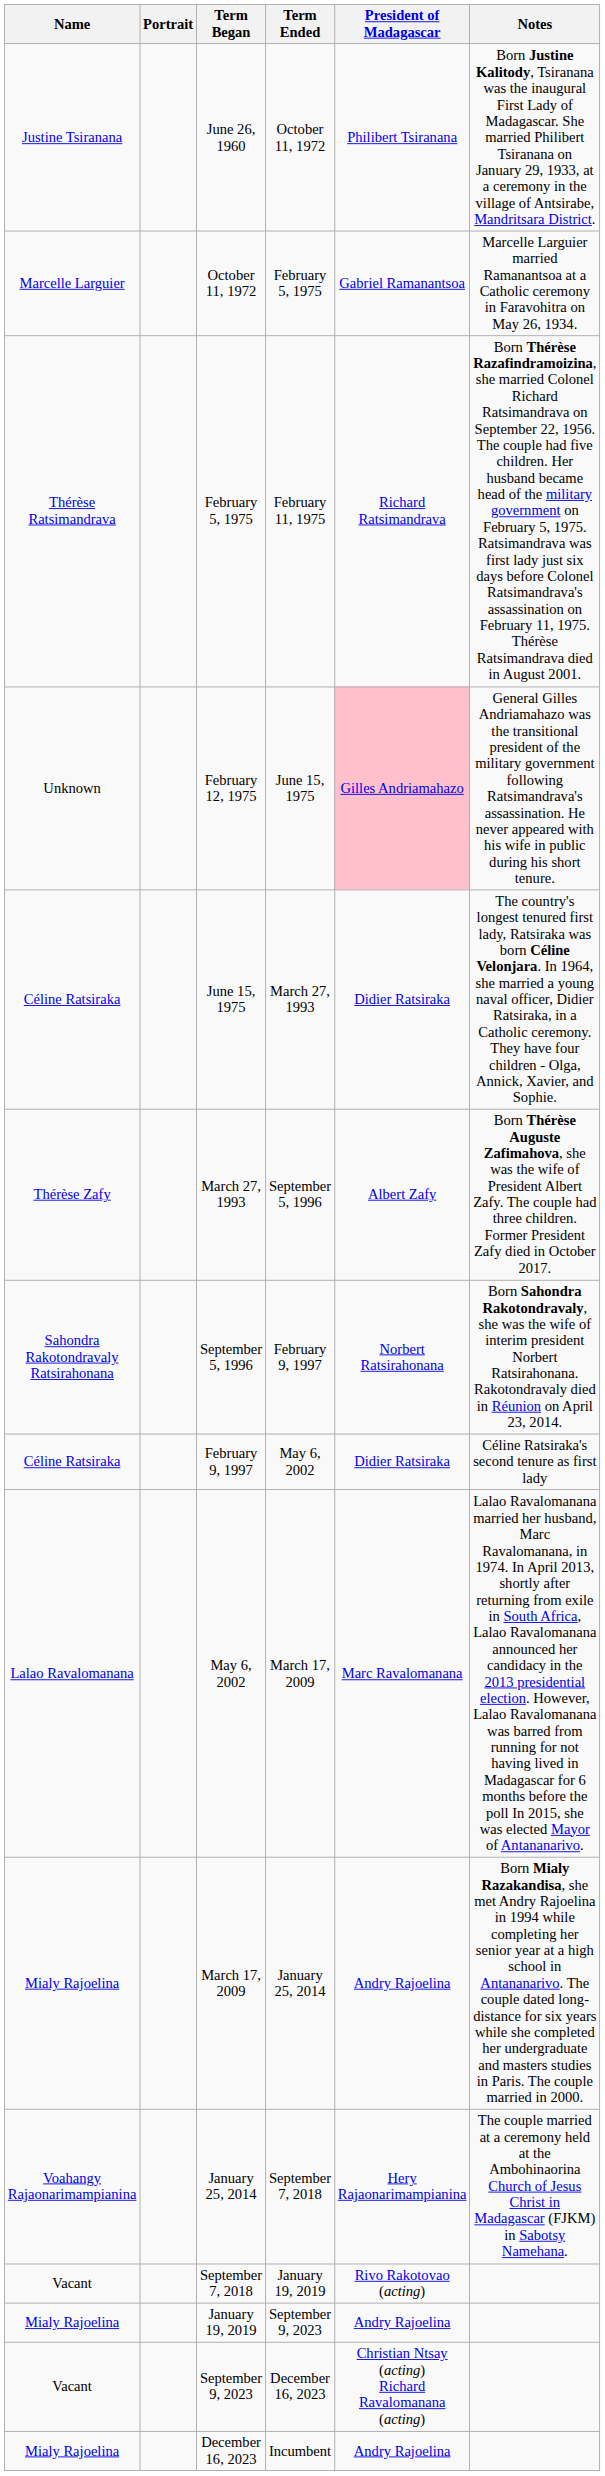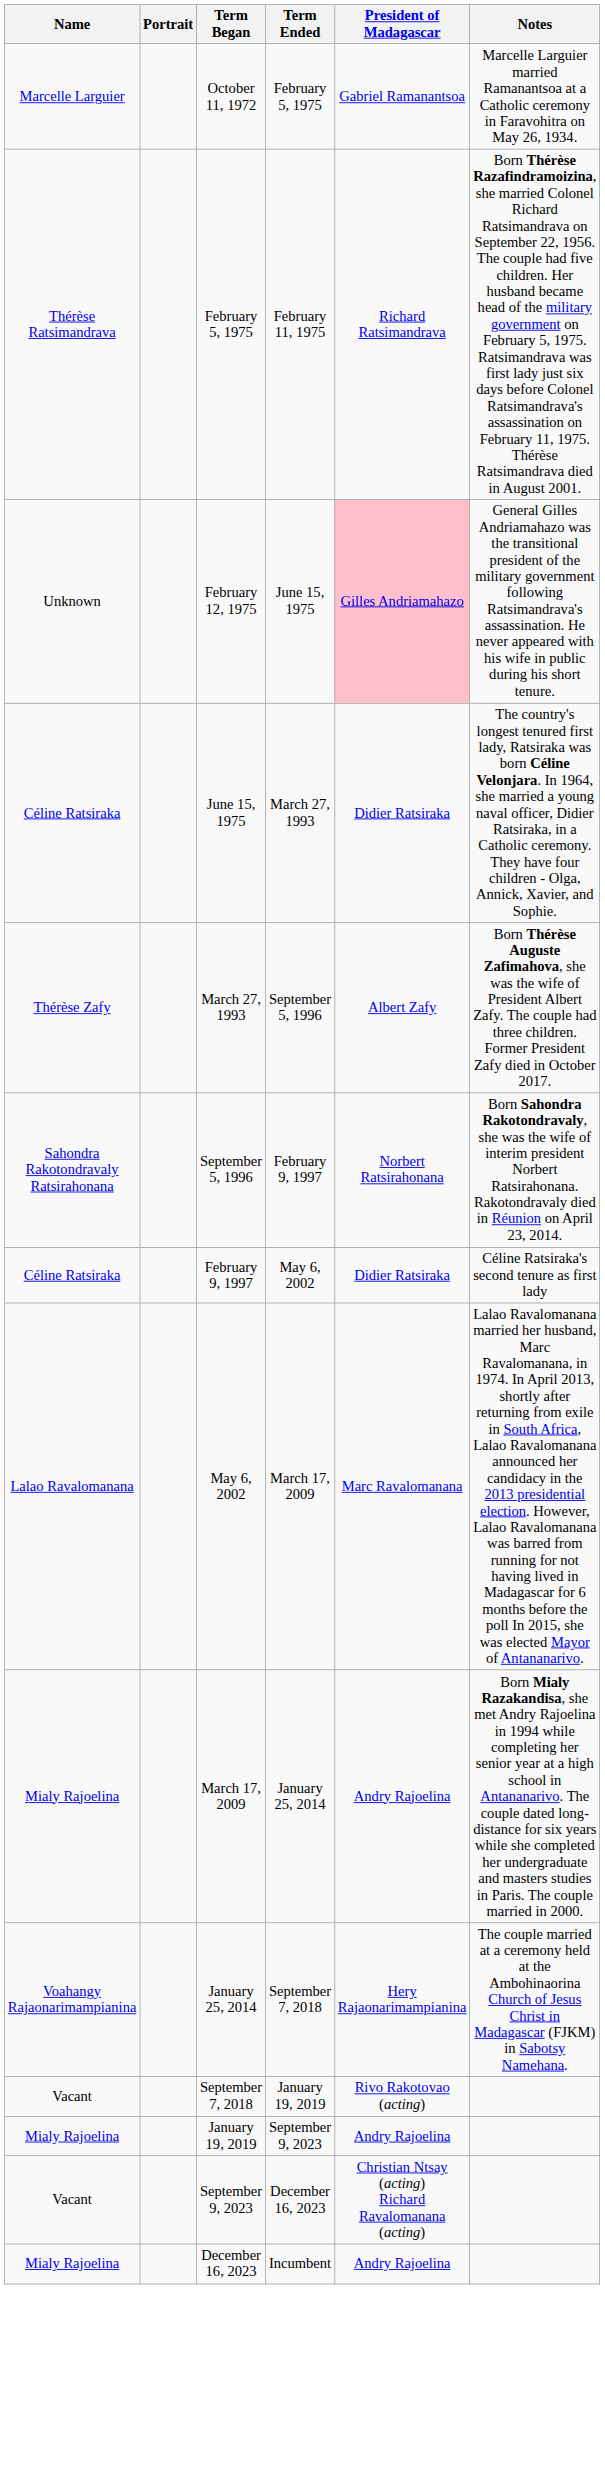 <table class="wikitable" style="text-align:center">
 <tr>
 <th>Name</th>
 <th>Portrait</th>
 <th>Term Began</th>
 <th>Term Ended</th>
 <th><a href='#'>President of Madagascar</a></th>
 <th>Notes</th>
-</tr>
-<tr>
-<td><a href='#'>Justine Tsiranana</a></td>
-<td></td>
-<td>June 26, 1960</td>
-<td>October 11, 1972</td>
-<td><a href='#'>Philibert Tsiranana</a></td>
-<td>Born <strong>Justine Kalitody</strong>, Tsiranana was the inaugural First Lady of Madagascar. She married Philibert Tsiranana on January 29, 1933, at a ceremony in the village of Antsirabe, <a href='#'>Mandritsara District</a>.</td>
 </tr>
 <tr>
 <td><a href='#'>Marcelle Larguier</a></td>
 <td></td>
 <td>October 11, 1972</td>
 <td>February 5, 1975</td>
 <td><a href='#'>Gabriel Ramanantsoa</a></td>
 <td>Marcelle Larguier married Ramanantsoa at a Catholic ceremony in Faravohitra on May 26, 1934.</td>
 </tr>
 <tr>
 <td><a href='#'>Thérèse Ratsimandrava</a></td>
 <td></td>
 <td>February 5, 1975</td>
 <td>February 11, 1975</td>
 <td><a href='#'>Richard Ratsimandrava</a></td>
 <td>Born <strong>Thérèse Razafindramoizina</strong>, she married Colonel Richard Ratsimandrava on September 22, 1956. The couple had five children. Her husband became head of the <a href='#'>military government</a> on February 5, 1975. Ratsimandrava was first lady just six days before Colonel Ratsimandrava's assassination on February 11, 1975. Thérèse Ratsimandrava died in August 2001.</td>
 </tr>
 <tr>
 <td>Unknown</td>
 <td></td>
 <td>February 12, 1975</td>
 <td>June 15, 1975</td>
 <td style="background: pink;"><a href='#'>Gilles Andriamahazo</a></td>
 <td>General Gilles Andriamahazo was the transitional president of the military government following Ratsimandrava's assassination. He never appeared with his wife in public during his short tenure.</td>
 </tr>
 <tr>
 <td><a href='#'>Céline Ratsiraka</a></td>
 <td></td>
 <td>June 15, 1975</td>
 <td>March 27, 1993</td>
 <td><a href='#'>Didier Ratsiraka</a></td>
 <td>The country's longest tenured first lady, Ratsiraka was born <strong>Céline Velonjara</strong>. In 1964, she married a young naval officer, Didier Ratsiraka, in a Catholic ceremony. They have four children - Olga, Annick, Xavier, and Sophie.</td>
 </tr>
 <tr>
 <td><a href='#'>Thérèse Zafy</a></td>
 <td></td>
 <td>March 27, 1993</td>
 <td>September 5, 1996</td>
 <td><a href='#'>Albert Zafy</a></td>
 <td>Born <strong>Thérèse Auguste Zafimahova</strong>, she was the wife of President Albert Zafy. The couple had three children. Former President Zafy died in October 2017.</td>
 </tr>
 <tr>
 <td><a href='#'>Sahondra Rakotondravaly Ratsirahonana</a></td>
 <td></td>
 <td>September 5, 1996</td>
 <td>February 9, 1997</td>
 <td><a href='#'>Norbert Ratsirahonana</a></td>
 <td>Born <strong>Sahondra Rakotondravaly</strong>, she was the wife of interim president Norbert Ratsirahonana. Rakotondravaly died in <a href='#'>Réunion</a> on April 23, 2014.</td>
 </tr>
 <tr>
 <td><a href='#'>Céline Ratsiraka</a></td>
 <td></td>
 <td>February 9, 1997</td>
 <td>May 6, 2002</td>
 <td><a href='#'>Didier Ratsiraka</a></td>
 <td>Céline Ratsiraka's second tenure as first lady</td>
 </tr>
 <tr>
 <td><a href='#'>Lalao Ravalomanana</a></td>
 <td></td>
 <td>May 6, 2002</td>
 <td>March 17, 2009</td>
 <td><a href='#'>Marc Ravalomanana</a></td>
 <td>Lalao Ravalomanana married her husband, Marc Ravalomanana, in 1974. In April 2013, shortly after returning from exile in <a href='#'>South Africa</a>, Lalao Ravalomanana announced her candidacy in the <a href='#'>2013 presidential election</a>. However, Lalao Ravalomanana was barred from running for not having lived in Madagascar for 6 months before the poll In 2015, she was elected <a href='#'>Mayor</a> of <a href='#'>Antananarivo</a>.</td>
 </tr>
 <tr>
 <td><a href='#'>Mialy Rajoelina</a></td>
 <td></td>
 <td>March 17, 2009</td>
 <td>January 25, 2014</td>
 <td><a href='#'>Andry Rajoelina</a></td>
 <td>Born <strong>Mialy Razakandisa</strong>, she met Andry Rajoelina in 1994 while completing her senior year at a high school in <a href='#'>Antananarivo</a>. The couple dated long-distance for six years while she completed her undergraduate and masters studies in Paris. The couple married in 2000.</td>
 </tr>
 <tr>
 <td><a href='#'>Voahangy Rajaonarimampianina</a></td>
 <td></td>
 <td>January 25, 2014</td>
 <td>September 7, 2018</td>
 <td><a href='#'>Hery Rajaonarimampianina</a></td>
 <td>The couple married at a ceremony held at the Ambohinaorina <a href='#'>Church of Jesus Christ in Madagascar</a> (FJKM) in <a href='#'>Sabotsy Namehana</a>.</td>
 </tr>
 <tr>
 <td>Vacant</td>
 <td></td>
 <td>September 7, 2018</td>
 <td>January 19, 2019</td>
 <td><a href='#'>Rivo Rakotovao</a> (<em>acting</em>)</td>
 <td></td>
 </tr>
 <tr>
 <td><a href='#'>Mialy Rajoelina</a></td>
 <td></td>
 <td>January 19, 2019</td>
 <td>September 9, 2023</td>
 <td><a href='#'>Andry Rajoelina</a></td>
 <td></td>
 </tr>
 <tr>
 <td>Vacant</td>
 <td></td>
 <td>September 9, 2023</td>
 <td>December 16, 2023</td>
 <td><a href='#'>Christian Ntsay</a> (<em>acting</em>)<br><a href='#'>Richard Ravalomanana</a> (<em>acting</em>)</td>
 <td></td>
 </tr>
 <tr>
 <td><a href='#'>Mialy Rajoelina</a></td>
 <td></td>
 <td>December 16, 2023</td>
 <td>Incumbent</td>
 <td><a href='#'>Andry Rajoelina</a></td>
 <td></td>
 </tr>
 </table>
